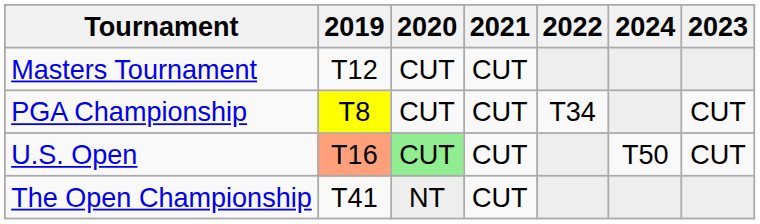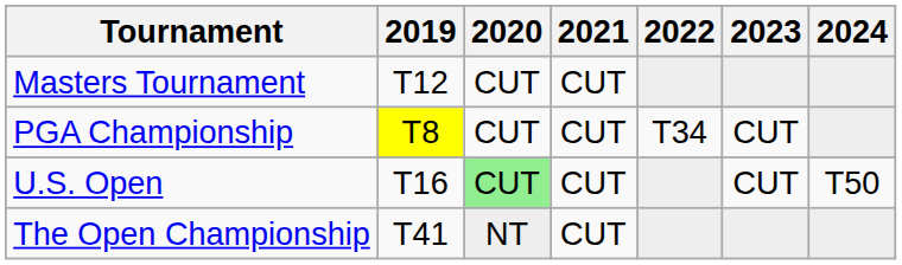 <table class="wikitable" style="font-size:95%;text-align:center;">
 <tr>
 <th>Tournament</th>
 <th>2019</th>
 <th>2020</th>
 <th>2021</th>
 <th>2022</th>
+<th>2023</th>
 <th>2024</th>
-<th>2023</th>
 </tr>
 <tr>
 <td align=left><a href='#'>Masters Tournament</a></td>
 <td>T12</td>
 <td>CUT</td>
 <td>CUT</td>
 <td style="background:#eeeeee;"></td>
 <td style="background:#eeeeee;"></td>
 <td style="background:#eeeeee;"></td>
 </tr>
 <tr>
 <td align=left><a href='#'>PGA Championship</a></td>
 <td style="background:yellow;">T8</td>
 <td>CUT</td>
 <td>CUT</td>
 <td>T34</td>
+<td>CUT</td>
 <td style="background:#eeeeee;"></td>
-<td>CUT</td>
 </tr>
 <tr>
 <td align=left><a href='#'>U.S. Open</a></td>
-<td style="background: lightsalmon;">T16</td>
+<td>T16</td>
 <td style="background: lightgreen;">CUT</td>
 <td>CUT</td>
 <td style="background:#eeeeee;"></td>
+<td>CUT</td>
 <td>T50</td>
-<td>CUT</td>
 </tr>
 <tr>
 <td align=left><a href='#'>The Open Championship</a></td>
 <td>T41</td>
 <td style="background:#eeeeee;">NT</td>
 <td>CUT</td>
 <td style="background:#eeeeee;"></td>
 <td style="background:#eeeeee;"></td>
 <td style="background:#eeeeee;"></td>
 </tr>
 </table>
